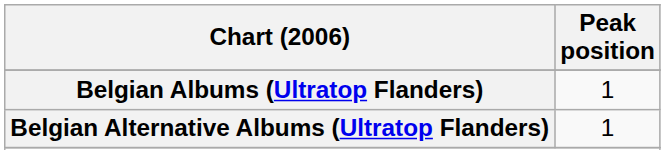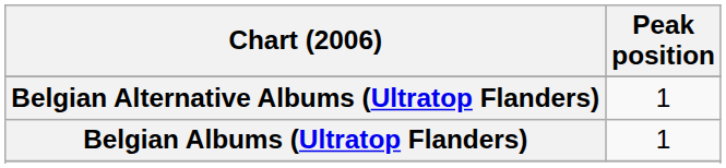 <table class="wikitable plainrowheaders sortable">
 <tr>
 <th scope="col">Chart (2006)</th>
 <th scope="col">Peak<br>position</th>
 </tr>
 <tr>
 </tr>
 <tr>
 </tr>
 <tr>
-<th scope="row">Belgian Albums (<a href='#'>Ultratop</a> Flanders)</th>
+<th scope="row">Belgian Alternative Albums (<a href='#'>Ultratop</a> Flanders)</th>
 <td align=center>1</td>
 </tr>
 <tr>
-<th scope="row">Belgian Alternative Albums (<a href='#'>Ultratop</a> Flanders)</th>
+<th scope="row">Belgian Albums (<a href='#'>Ultratop</a> Flanders)</th>
 <td align=center>1</td>
 </tr>
 <tr>
 </tr>
 <tr>
 </tr>
 <tr>
 </tr>
 <tr>
 </tr>
 <tr>
 </tr>
 <tr>
 </tr>
 <tr>
 </tr>
 <tr>
 </tr>
 <tr>
 </tr>
 <tr>
 </tr>
 <tr>
 </tr>
 <tr>
 </tr>
 <tr>
 </tr>
 <tr>
 </tr>
 <tr>
 </tr>
 <tr>
 </tr>
 <tr>
 </tr>
 <tr>
 </tr>
 </table>
